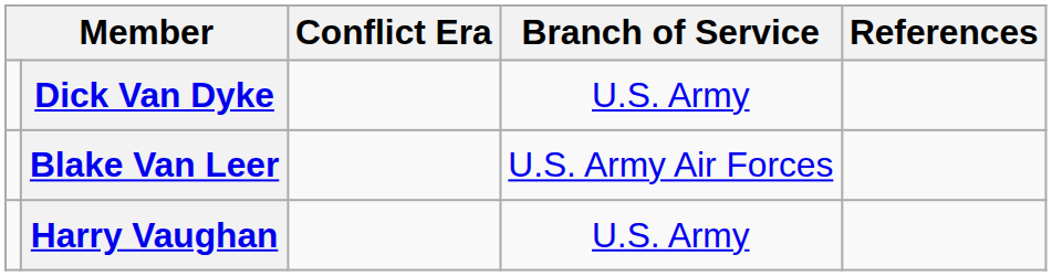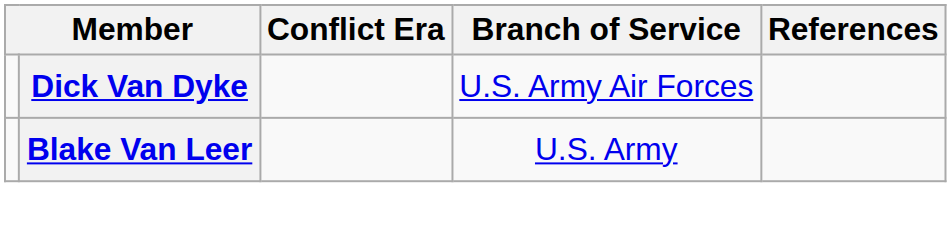 <table class=wikitable style="text-align:center">
 <tr>
 <th scope="col" colspan="2">Member</th>
 <th scope="col">Conflict Era</th>
 <th scope="col">Branch of Service</th>
 <th scope="col">References</th>
 </tr>
 <tr style="height:2em;">
 <td></td>
 <th scope="row"><a href='#'>Dick Van Dyke</a></th>
 <td></td>
-<td><a href='#'>U.S. Army</a></td>
+<td><a href='#'>U.S. Army Air Forces</a></td>
 <td></td>
 </tr>
 <tr style="height:2em;">
 <td></td>
 <th scope="row"><a href='#'>Blake Van Leer</a></th>
 <td></td>
-<td><a href='#'>U.S. Army Air Forces</a></td>
-<td></td>
-</tr>
-<tr style="height:2em;">
-<td></td>
-<th scope="row"><a href='#'>Harry Vaughan</a></th>
-<td></td>
 <td><a href='#'>U.S. Army</a></td>
 <td></td>
 </tr>
 </table>
